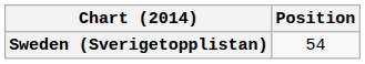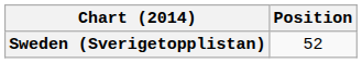 <table class="wikitable plainrowheaders">
 <tr>
 <th>Chart (2014)</th>
 <th>Position</th>
 </tr>
 <tr>
 <th scope="row">Sweden (Sverigetopplistan)</th>
-<td style="text-align:center;">54</td>
+<td style="text-align:center;">52</td>
 </tr>
 </table>
